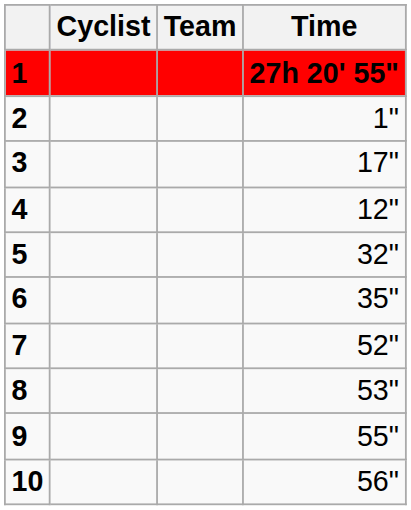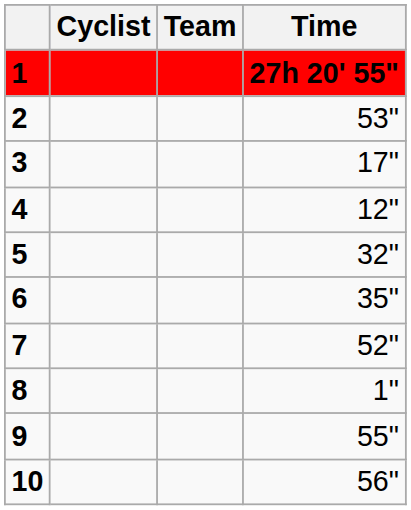 <table class="wikitable">
 <tr style="background:#ccccff;">
 <th></th>
 <th>Cyclist</th>
 <th>Team</th>
 <th>Time</th>
 </tr>
 <tr style="background:red">
 <td><strong>1</strong></td>
 <td><strong></strong></td>
 <td><strong></strong></td>
 <td align=right><strong>27h 20' 55"</strong></td>
 </tr>
 <tr>
 <td><strong>2</strong></td>
 <td></td>
 <td></td>
-<td align=right>1"</td>
+<td align=right>53"</td>
 </tr>
 <tr>
 <td><strong>3</strong></td>
 <td></td>
 <td></td>
 <td align=right>17"</td>
 </tr>
 <tr>
 <td><strong>4</strong></td>
 <td></td>
 <td></td>
 <td align=right>12"</td>
 </tr>
 <tr>
 <td><strong>5</strong></td>
 <td></td>
 <td></td>
 <td align=right>32"</td>
 </tr>
 <tr>
 <td><strong>6</strong></td>
 <td></td>
 <td></td>
 <td align=right>35"</td>
 </tr>
 <tr>
 <td><strong>7</strong></td>
 <td></td>
 <td></td>
 <td align=right>52"</td>
 </tr>
 <tr>
 <td><strong>8</strong></td>
 <td></td>
 <td></td>
-<td align=right>53"</td>
+<td align=right>1"</td>
 </tr>
 <tr>
 <td><strong>9</strong></td>
 <td></td>
 <td></td>
 <td align=right>55"</td>
 </tr>
 <tr>
 <td><strong>10</strong></td>
 <td></td>
 <td></td>
 <td align=right>56"</td>
 </tr>
 </table>
